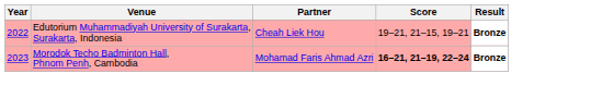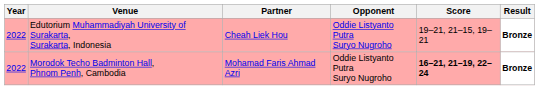 <table class="sortable wikitable" style="font-size: 90%;">
 <tr>
 <th>Year</th>
 <th>Venue</th>
 <th>Partner</th>
+<th>Opponent</th>
 <th>Score</th>
 <th>Result</th>
 </tr>
 <tr style="background:#FFAAAA">
 <td align="center"><a href='#'>2022</a></td>
 <td align="left">Edutorium <a href='#'>Muhammadiyah University of Surakarta</a>,<br><a href='#'>Surakarta</a>, Indonesia</td>
 <td align="left"> <a href='#'>Cheah Liek Hou</a></td>
+<td align="left"> <a href='#'>Oddie Listyanto Putra</a><br> <a href='#'>Suryo Nugroho</a></td>
 <td align="left">19–21, 21–15, 19–21</td>
 <td style="text-align:left; background:white"> <strong>Bronze</strong></td>
 </tr>
 <tr style="background:#FFAAAA">
-<td align="center"><a href='#'>2023</a></td>
+<td align="center"><a href='#'>2022</a></td>
 <td align="left"><a href='#'>Morodok Techo Badminton Hall</a>,<br><a href='#'>Phnom Penh</a>, Cambodia</td>
 <td align="left"> <a href='#'>Mohamad Faris Ahmad Azri</a></td>
+<td align="left"> Oddie Listyanto Putra<br> Suryo Nugroho</td>
 <td align="left"><strong>16–21, 21–19, 22–24</strong></td>
 <td style="text-align:left; background:white"> <strong>Bronze</strong></td>
 </tr>
 </table>
